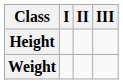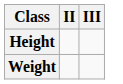 <table class="wikitable">
 <tr>
 <th>Class</th>
-<th>I</th>
 <th>II</th>
 <th>III</th>
 </tr>
 <tr>
 <th>Height</th>
 <td></td>
 <td></td>
-<td></td>
 </tr>
 <tr>
 <th>Weight</th>
 <td></td>
 <td></td>
-<td></td>
 </tr>
 </table>
